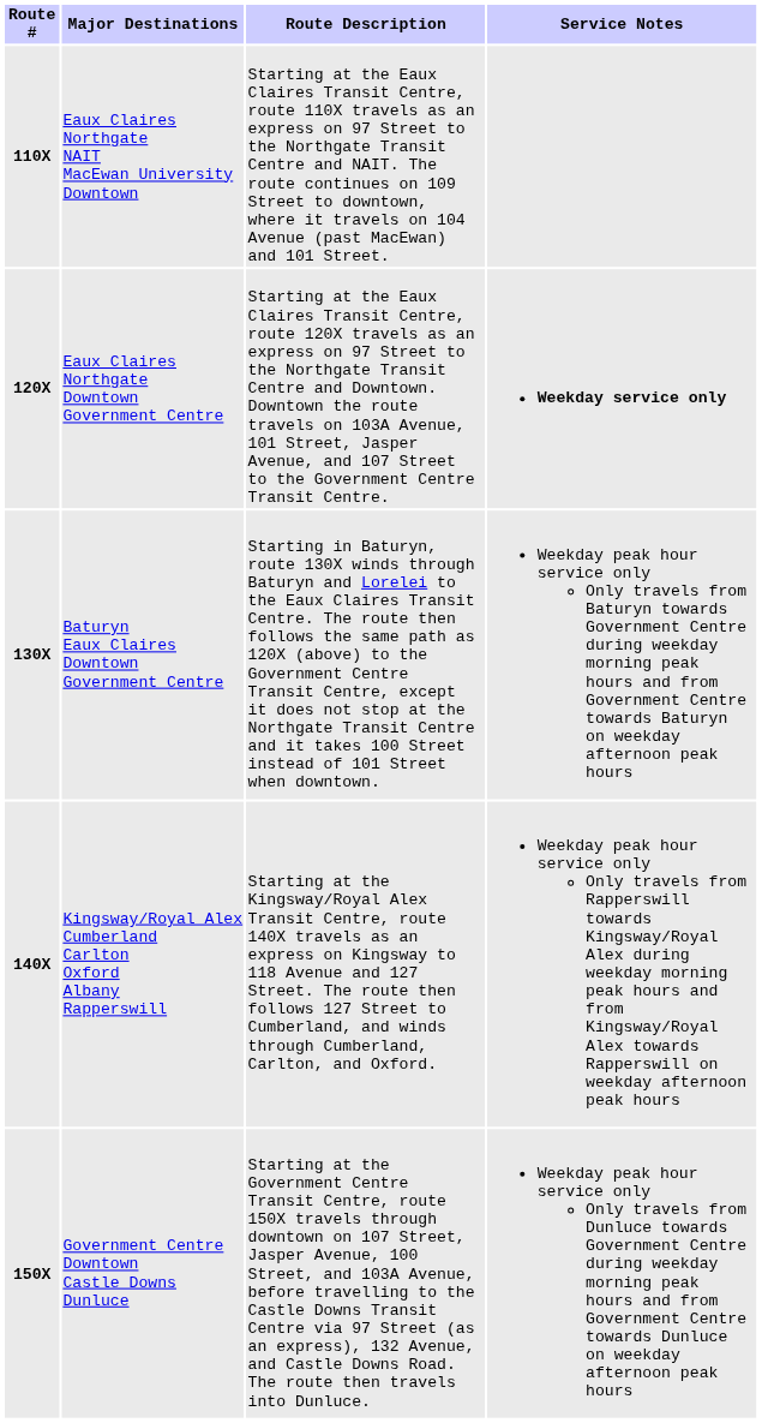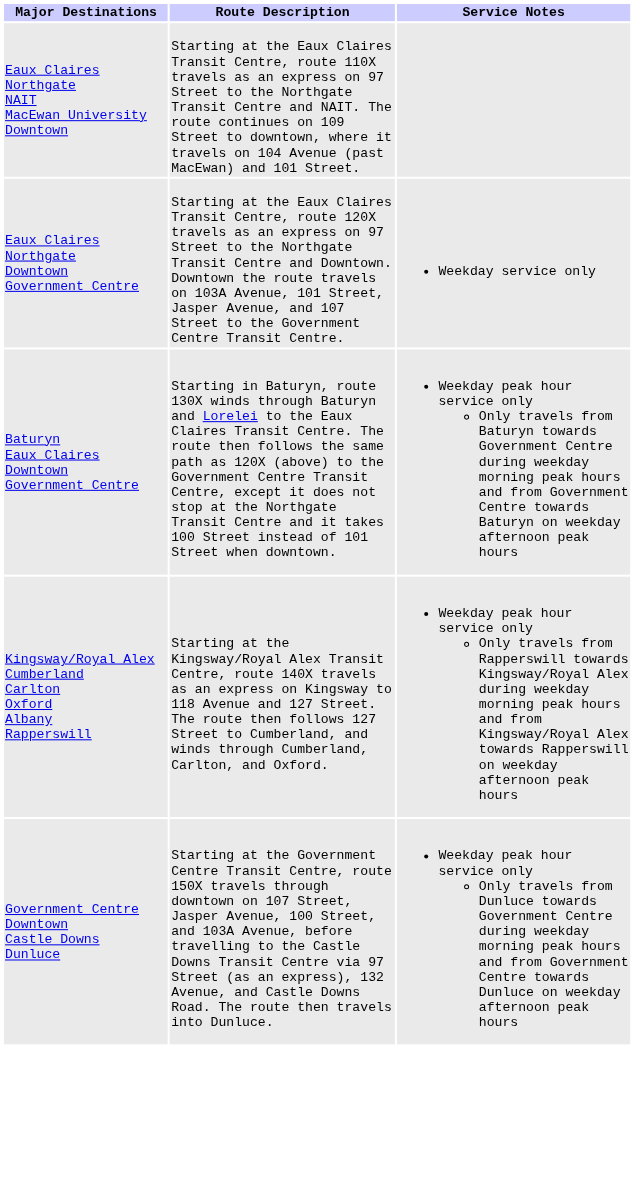 <table>
 <tr bgcolor="#ccccff">
-<th width="50" align="center"><strong>Route #</strong></th>
 <td width="220" align="center"><strong>Major Destinations</strong></td>
 <td width="350" align="center"><strong>Route Description</strong></td>
 <td width="275" align="center"><strong>Service Notes</strong></td>
 </tr>
 <tr bgcolor="#eaeaea">
-<td align="center"><strong>110X</strong></td>
 <td><a href='#'>Eaux Claires</a><br><a href='#'>Northgate</a><br><a href='#'>NAIT</a><br><a href='#'>MacEwan University</a><br><a href='#'>Downtown</a></td>
 <td><br>Starting at the Eaux Claires Transit Centre, route 110X travels as an express on 97 Street to the Northgate Transit Centre and NAIT. The route continues on 109 Street to downtown, where it travels on 104 Avenue (past MacEwan) and 101 Street.</td>
 <td></td>
 </tr>
 <tr bgcolor="#eaeaea">
-<td align="center"><strong>120X</strong></td>
 <td><a href='#'>Eaux Claires</a><br><a href='#'>Northgate</a><br><a href='#'>Downtown</a><br><a href='#'>Government Centre</a></td>
 <td><br>Starting at the Eaux Claires Transit Centre, route 120X travels as an express on 97 Street to the Northgate Transit Centre and Downtown. Downtown the route travels on 103A Avenue, 101 Street, Jasper Avenue, and 107 Street to the Government Centre Transit Centre.</td>
-<td><strong><br><ul><li>Weekday service only</li></ul></strong></td>
+<td><br><ul><li>Weekday service only</li></ul></td>
 </tr>
 <tr bgcolor="#eaeaea">
-<td align="center"><strong>130X</strong></td>
 <td><a href='#'>Baturyn</a><br><a href='#'>Eaux Claires</a><br><a href='#'>Downtown</a><br><a href='#'>Government Centre</a></td>
 <td><br>Starting in Baturyn, route 130X winds through Baturyn and <a href='#'>Lorelei</a> to the Eaux Claires Transit Centre. The route then follows the same path as 120X (above) to the Government Centre Transit Centre, except it does not stop at the Northgate Transit Centre and it takes 100 Street instead of 101 Street when downtown.</td>
 <td><br><ul><li>Weekday peak hour service only<ul><li>Only travels from Baturyn towards Government Centre during weekday morning peak hours and from Government Centre towards Baturyn on weekday afternoon peak hours</li></ul></li></ul></td>
 </tr>
 <tr bgcolor="#eaeaea">
-<td align="center"><strong>140X</strong></td>
 <td><a href='#'>Kingsway/Royal Alex</a><br><a href='#'>Cumberland</a><br><a href='#'>Carlton</a><br><a href='#'>Oxford</a><br><a href='#'>Albany</a><br><a href='#'>Rapperswill</a></td>
 <td><br>Starting at the Kingsway/Royal Alex Transit Centre, route 140X travels as an express on Kingsway to 118 Avenue and 127 Street. The route then follows 127 Street to Cumberland, and winds through Cumberland, Carlton, and Oxford.</td>
 <td><br><ul><li>Weekday peak hour service only<ul><li>Only travels from Rapperswill towards Kingsway/Royal Alex during weekday morning peak hours and from Kingsway/Royal Alex towards Rapperswill on weekday afternoon peak hours</li></ul></li></ul></td>
 </tr>
 <tr bgcolor="#eaeaea">
-<td align="center"><strong>150X</strong></td>
 <td><a href='#'>Government Centre</a><br><a href='#'>Downtown</a><br><a href='#'>Castle Downs</a><br><a href='#'>Dunluce</a></td>
 <td><br>Starting at the Government Centre Transit Centre, route 150X travels through downtown on 107 Street, Jasper Avenue, 100 Street, and 103A Avenue, before travelling to the Castle Downs Transit Centre via 97 Street (as an express), 132 Avenue, and Castle Downs Road. The route then travels into Dunluce.</td>
 <td><br><ul><li>Weekday peak hour service only<ul><li>Only travels from Dunluce towards Government Centre during weekday morning peak hours and from Government Centre towards Dunluce on weekday afternoon peak hours</li></ul></li></ul></td>
 </tr>
 </table>
